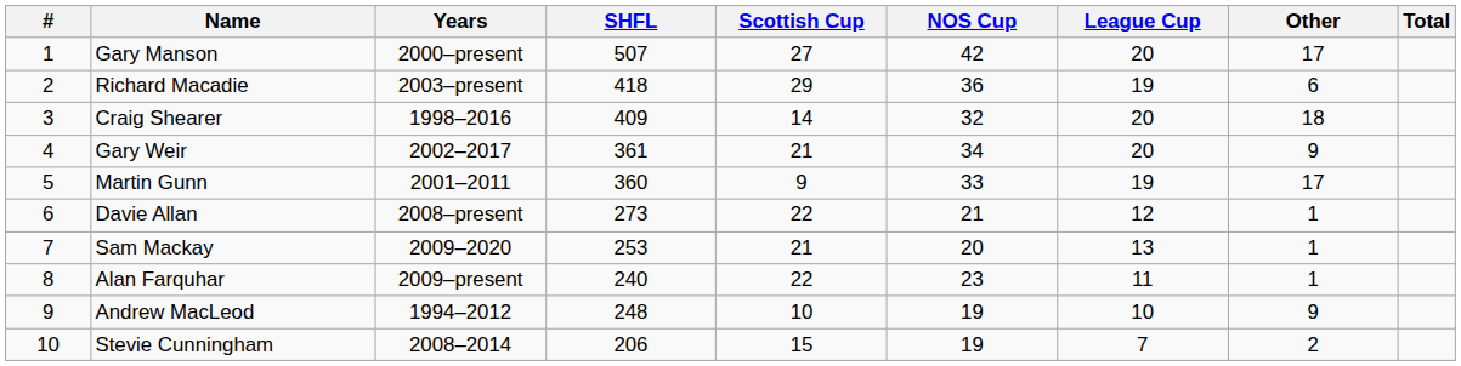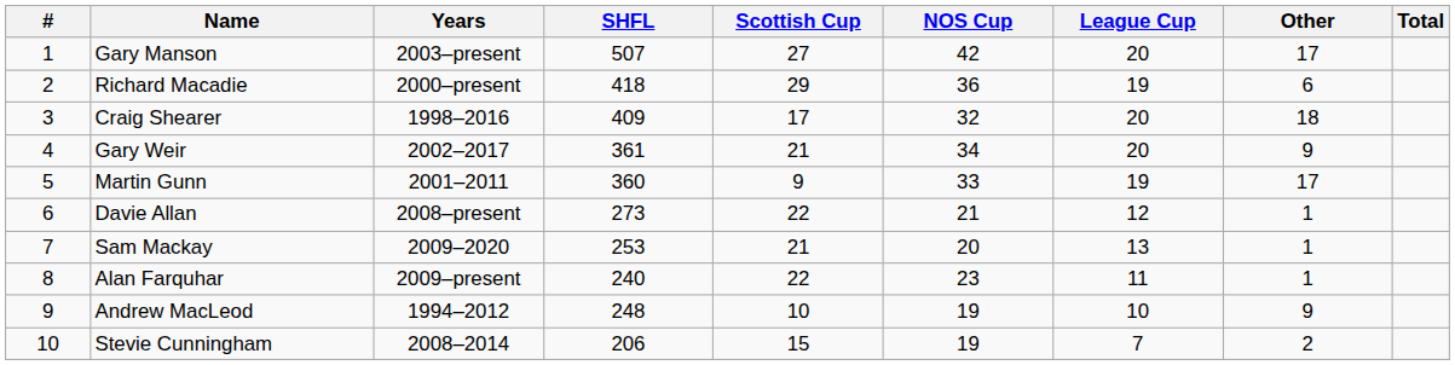 <table class="wikitable sortable" style="text-align:center" width=90%>
 <tr>
 <th width=6%>#</th>
 <th width=20%>Name</th>
 <th width=12%>Years</th>
 <th width=12%><a href='#'>SHFL</a></th>
 <th width=12%><a href='#'>Scottish Cup</a></th>
 <th width=12%><a href='#'>NOS Cup</a></th>
 <th width=12%><a href='#'>League Cup</a></th>
 <th width=12%>Other</th>
 <th width=14%>Total</th>
 </tr>
 <tr>
 <td>1</td>
 <td align="left"> Gary Manson</td>
-<td>2000–present</td>
+<td>2003–present</td>
 <td>507</td>
 <td>27</td>
 <td>42</td>
 <td>20</td>
 <td>17</td>
 <td></td>
 </tr>
 <tr>
 <td>2</td>
 <td align="left"> Richard Macadie</td>
-<td>2003–present</td>
+<td>2000–present</td>
 <td>418</td>
 <td>29</td>
 <td>36</td>
 <td>19</td>
 <td>6</td>
 <td></td>
 </tr>
 <tr>
 <td>3</td>
 <td align="left"> Craig Shearer</td>
 <td>1998–2016</td>
 <td>409</td>
-<td>14</td>
+<td>17</td>
 <td>32</td>
 <td>20</td>
 <td>18</td>
 <td></td>
 </tr>
 <tr>
 <td>4</td>
 <td align="left"> Gary Weir</td>
 <td>2002–2017</td>
 <td>361</td>
 <td>21</td>
 <td>34</td>
 <td>20</td>
 <td>9</td>
 <td></td>
 </tr>
 <tr>
 <td>5</td>
 <td align="left"> Martin Gunn</td>
 <td>2001–2011</td>
 <td>360</td>
 <td>9</td>
 <td>33</td>
 <td>19</td>
 <td>17</td>
 <td></td>
 </tr>
 <tr>
 <td>6</td>
 <td align="left"> Davie Allan</td>
 <td>2008–present</td>
 <td>273</td>
 <td>22</td>
 <td>21</td>
 <td>12</td>
 <td>1</td>
 <td></td>
 </tr>
 <tr>
 <td>7</td>
 <td align="left"> Sam Mackay</td>
 <td>2009–2020</td>
 <td>253</td>
 <td>21</td>
 <td>20</td>
 <td>13</td>
 <td>1</td>
 <td></td>
 </tr>
 <tr>
 <td>8</td>
 <td align="left"> Alan Farquhar</td>
 <td>2009–present</td>
 <td>240</td>
 <td>22</td>
 <td>23</td>
 <td>11</td>
 <td>1</td>
 <td></td>
 </tr>
 <tr>
 <td>9</td>
 <td align="left"> Andrew MacLeod</td>
 <td>1994–2012</td>
 <td>248</td>
 <td>10</td>
 <td>19</td>
 <td>10</td>
 <td>9</td>
 <td></td>
 </tr>
 <tr>
 <td>10</td>
 <td align="left"> Stevie Cunningham</td>
 <td>2008–2014</td>
 <td>206</td>
 <td>15</td>
 <td>19</td>
 <td>7</td>
 <td>2</td>
 <td></td>
 </tr>
 <tr>
 </tr>
 </table>
